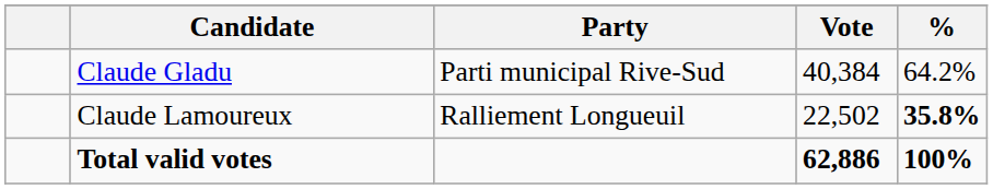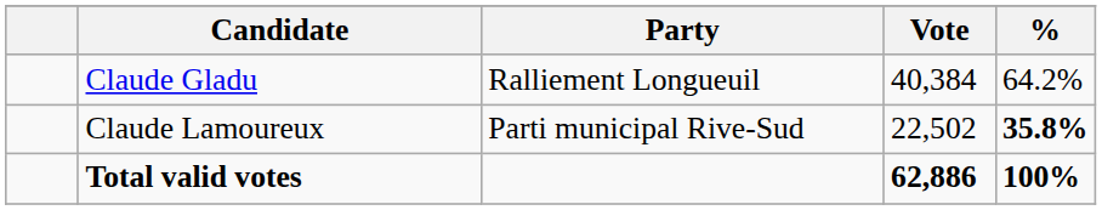 <table class="wikitable">
 <tr>
 </tr>
 <tr>
 <th bgcolor="#DDDDFF" width="30px"></th>
 <th bgcolor="#DDDDFF" width="200px">Candidate</th>
 <th bgcolor="#DDDDFF" width="200px">Party</th>
 <th bgcolor="#DDDDFF" width="50px">Vote</th>
 <th bgcolor="#DDDDFF" width="30px">%</th>
 </tr>
 <tr>
 <td> </td>
 <td><a href='#'>Claude Gladu</a></td>
-<td>Parti municipal Rive-Sud</td>
+<td>Ralliement Longueuil</td>
 <td>40,384</td>
 <td>64.2%</td>
 </tr>
 <tr>
 <td> </td>
 <td>Claude Lamoureux</td>
-<td>Ralliement Longueuil</td>
+<td>Parti municipal Rive-Sud</td>
 <td>22,502</td>
 <td><strong>35.8%</strong></td>
 </tr>
 <tr>
 <td> </td>
 <td><strong>Total valid votes</strong></td>
 <td></td>
 <td><strong>62,886</strong></td>
 <td><strong>100%</strong></td>
 </tr>
 </table>
